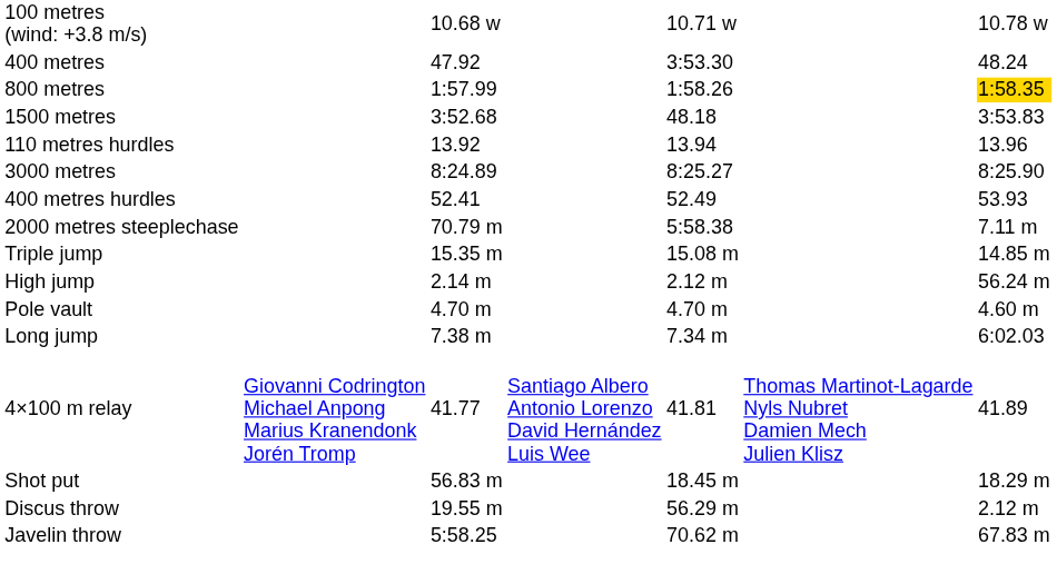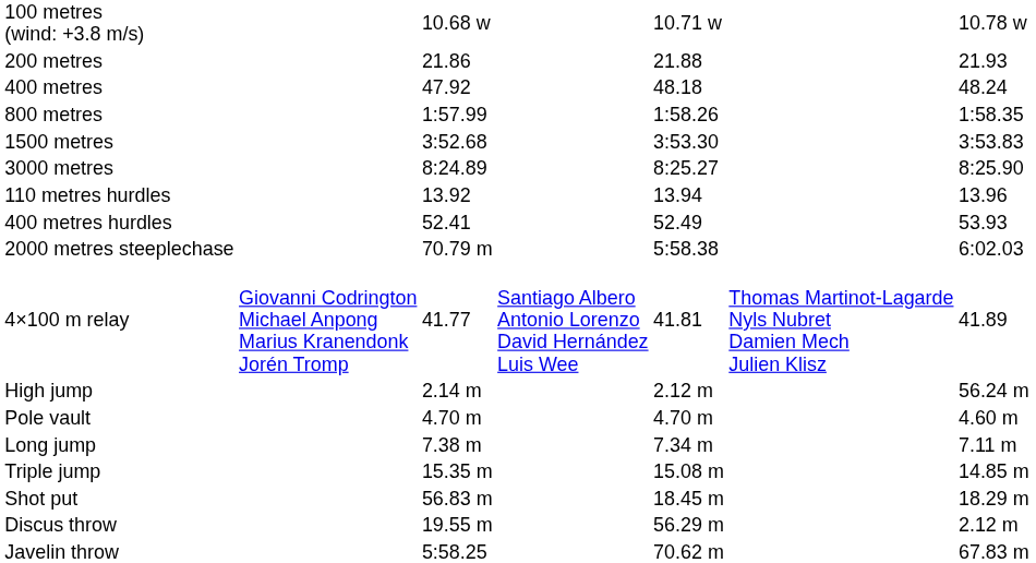 <table>
 <tr>
 <td>100 metres<br>(wind: +3.8 m/s)</td>
 <td></td>
 <td>10.68 w</td>
 <td></td>
 <td>10.71 w</td>
 <td></td>
 <td>10.78 w</td>
 </tr>
 <tr>
+<td>200 metres</td>
+<td></td>
+<td>21.86</td>
+<td></td>
+<td>21.88</td>
+<td></td>
+<td>21.93</td>
+</tr>
+<tr>
 <td>400 metres</td>
 <td></td>
 <td>47.92</td>
 <td></td>
-<td>3:53.30</td>
+<td>48.18</td>
 <td></td>
 <td>48.24</td>
 </tr>
 <tr>
 <td>800 metres</td>
 <td></td>
 <td>1:57.99</td>
 <td></td>
 <td>1:58.26</td>
 <td></td>
-<td style="background: gold;">1:58.35</td>
+<td>1:58.35</td>
 </tr>
 <tr>
 <td>1500 metres</td>
 <td></td>
 <td>3:52.68</td>
 <td></td>
-<td>48.18</td>
+<td>3:53.30</td>
 <td></td>
 <td>3:53.83</td>
+</tr>
+<tr>
+<td>3000 metres</td>
+<td></td>
+<td>8:24.89</td>
+<td></td>
+<td>8:25.27</td>
+<td></td>
+<td>8:25.90</td>
 </tr>
 <tr>
 <td>110 metres hurdles</td>
 <td></td>
 <td>13.92</td>
 <td></td>
 <td>13.94</td>
 <td></td>
 <td>13.96</td>
-</tr>
-<tr>
-<td>3000 metres</td>
-<td></td>
-<td>8:24.89</td>
-<td></td>
-<td>8:25.27</td>
-<td></td>
-<td>8:25.90</td>
 </tr>
 <tr>
 <td>400 metres hurdles</td>
 <td></td>
 <td>52.41</td>
 <td></td>
 <td>52.49</td>
 <td></td>
 <td>53.93</td>
 </tr>
 <tr>
 <td>2000 metres steeplechase</td>
 <td></td>
 <td>70.79 m</td>
 <td></td>
 <td>5:58.38</td>
 <td></td>
-<td>7.11 m</td>
+<td>6:02.03</td>
 </tr>
 <tr>
-<td>Triple jump</td>
-<td></td>
-<td>15.35 m</td>
-<td></td>
-<td>15.08 m</td>
-<td></td>
-<td>14.85 m</td>
+<td>4×100 m relay</td>
+<td><br><a href='#'>Giovanni Codrington</a><br><a href='#'>Michael Anpong</a><br><a href='#'>Marius Kranendonk</a><br><a href='#'>Jorén Tromp</a></td>
+<td>41.77</td>
+<td><br><a href='#'>Santiago Albero</a><br><a href='#'>Antonio Lorenzo</a><br><a href='#'>David Hernández</a><br><a href='#'>Luis Wee</a></td>
+<td>41.81</td>
+<td><br><a href='#'>Thomas Martinot-Lagarde</a><br><a href='#'>Nyls Nubret</a><br><a href='#'>Damien Mech</a><br><a href='#'>Julien Klisz</a></td>
+<td>41.89</td>
 </tr>
 <tr>
 <td>High jump</td>
 <td></td>
 <td>2.14 m</td>
 <td></td>
 <td>2.12 m</td>
 <td></td>
 <td>56.24 m</td>
 </tr>
 <tr>
 <td>Pole vault</td>
 <td></td>
 <td>4.70 m</td>
 <td></td>
 <td>4.70 m</td>
 <td></td>
 <td>4.60 m</td>
 </tr>
 <tr>
 <td>Long jump</td>
 <td></td>
 <td>7.38 m</td>
 <td></td>
 <td>7.34 m</td>
 <td></td>
-<td>6:02.03</td>
+<td>7.11 m</td>
 </tr>
 <tr>
-<td>4×100 m relay</td>
-<td><br><a href='#'>Giovanni Codrington</a><br><a href='#'>Michael Anpong</a><br><a href='#'>Marius Kranendonk</a><br><a href='#'>Jorén Tromp</a></td>
-<td>41.77</td>
-<td><br><a href='#'>Santiago Albero</a><br><a href='#'>Antonio Lorenzo</a><br><a href='#'>David Hernández</a><br><a href='#'>Luis Wee</a></td>
-<td>41.81</td>
-<td><br><a href='#'>Thomas Martinot-Lagarde</a><br><a href='#'>Nyls Nubret</a><br><a href='#'>Damien Mech</a><br><a href='#'>Julien Klisz</a></td>
-<td>41.89</td>
+<td>Triple jump</td>
+<td></td>
+<td>15.35 m</td>
+<td></td>
+<td>15.08 m</td>
+<td></td>
+<td>14.85 m</td>
 </tr>
 <tr>
 <td>Shot put</td>
 <td></td>
 <td>56.83 m</td>
 <td></td>
 <td>18.45 m</td>
 <td></td>
 <td>18.29 m</td>
 </tr>
 <tr>
 <td>Discus throw</td>
 <td></td>
 <td>19.55 m</td>
 <td></td>
 <td>56.29 m</td>
 <td></td>
 <td>2.12 m</td>
 </tr>
 <tr>
 <td>Javelin throw</td>
 <td></td>
 <td>5:58.25</td>
 <td></td>
 <td>70.62 m</td>
 <td></td>
 <td>67.83 m</td>
 </tr>
 </table>
